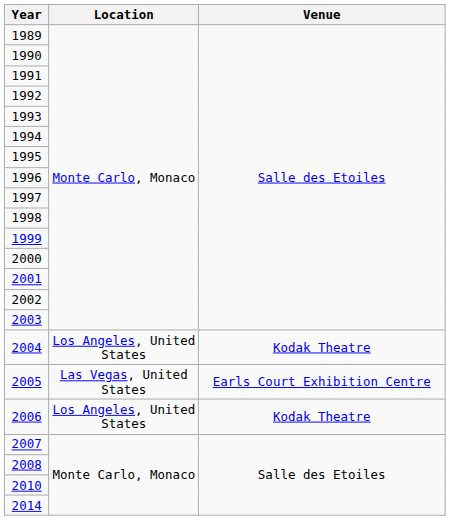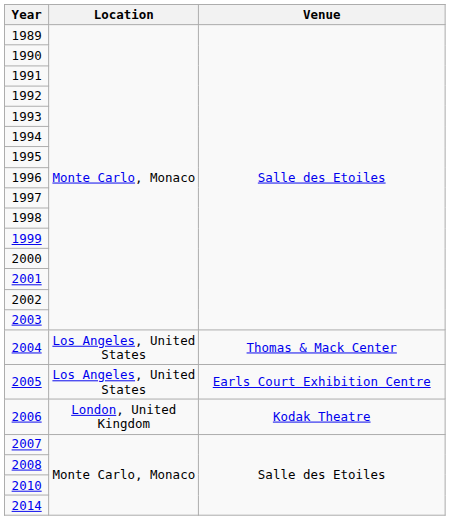 <table class="wikitable" style="text-align:center;">
 <tr>
 <th width="40px">Year</th>
 <th width="150px">Location</th>
 <th width="250px">Venue</th>
 </tr>
 <tr>
 <td>1989</td>
 <td rowspan="15"><a href='#'>Monte Carlo</a>, Monaco</td>
 <td rowspan="15"><a href='#'>Salle des Etoiles</a></td>
 </tr>
 <tr>
 <td>1990</td>
 </tr>
 <tr>
 <td>1991</td>
 </tr>
 <tr>
 <td>1992</td>
 </tr>
 <tr>
 <td>1993</td>
 </tr>
 <tr>
 <td>1994</td>
 </tr>
 <tr>
 <td>1995</td>
 </tr>
 <tr>
 <td>1996</td>
 </tr>
 <tr>
 <td>1997</td>
 </tr>
 <tr>
 <td>1998</td>
 </tr>
 <tr>
 <td><a href='#'>1999</a></td>
 </tr>
 <tr>
 <td>2000</td>
 </tr>
 <tr>
 <td><a href='#'>2001</a></td>
 </tr>
 <tr>
 <td>2002</td>
 </tr>
 <tr>
 <td><a href='#'>2003</a></td>
 </tr>
 <tr>
 <td><a href='#'>2004</a></td>
 <td><a href='#'>Los Angeles</a>, United States</td>
-<td><a href='#'>Kodak Theatre</a></td>
+<td><a href='#'>Thomas & Mack Center</a></td>
 </tr>
 <tr>
 <td><a href='#'>2005</a></td>
-<td><a href='#'>Las Vegas</a>, United States</td>
+<td><a href='#'>Los Angeles</a>, United States</td>
 <td><a href='#'>Earls Court Exhibition Centre</a></td>
 </tr>
 <tr>
 <td><a href='#'>2006</a></td>
-<td><a href='#'>Los Angeles</a>, United States</td>
+<td><a href='#'>London</a>, United Kingdom</td>
 <td><a href='#'>Kodak Theatre</a></td>
 </tr>
 <tr>
 <td><a href='#'>2007</a></td>
 <td rowspan="4">Monte Carlo, Monaco</td>
 <td rowspan="4">Salle des Etoiles</td>
 </tr>
 <tr>
 <td><a href='#'>2008</a></td>
 </tr>
 <tr>
 <td><a href='#'>2010</a></td>
 </tr>
 <tr>
 <td><a href='#'>2014</a></td>
 </tr>
 </table>
